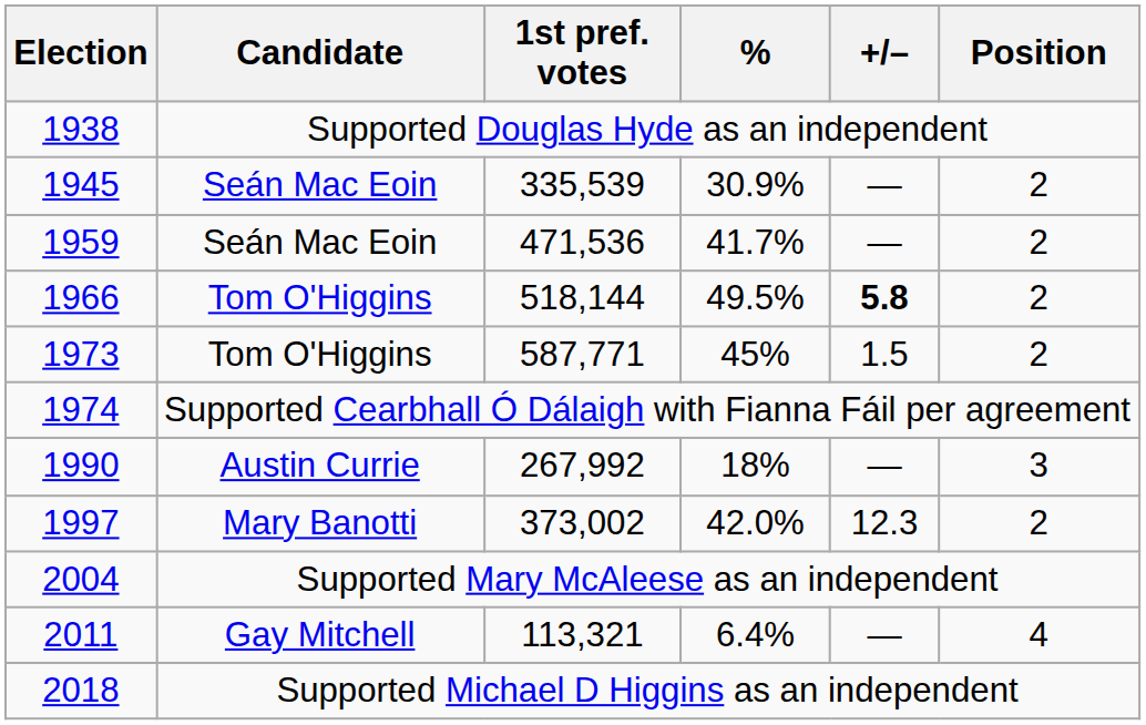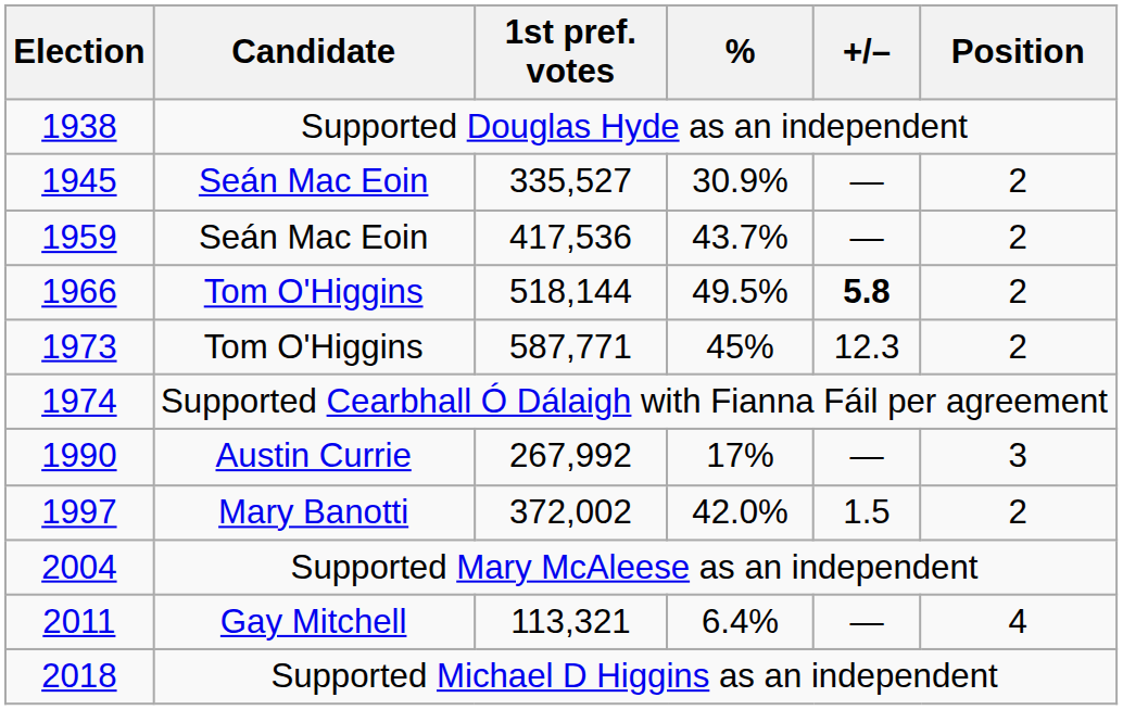 <table class="wikitable" style="font-size:97%;">
 <tr>
 <th>Election</th>
 <th>Candidate</th>
 <th>1st pref.<br>votes</th>
 <th>%</th>
 <th>+/–</th>
 <th>Position</th>
 </tr>
 <tr>
 <td align="center"><a href='#'>1938</a></td>
 <td align=center colspan="5">Supported <a href='#'>Douglas Hyde</a> as an independent</td>
 </tr>
 <tr>
 <td align=center><a href='#'>1945</a></td>
 <td align=center><a href='#'>Seán Mac Eoin</a></td>
-<td align=center>335,539</td>
+<td align=center>335,527</td>
 <td align=center>30.9%</td>
 <td align=center>—</td>
 <td align=center>2</td>
 </tr>
 <tr>
 <td align=center><a href='#'>1959</a></td>
 <td align=center>Seán Mac Eoin</td>
-<td align=center>471,536</td>
-<td align=center>41.7%</td>
+<td align=center>417,536</td>
+<td align=center>43.7%</td>
 <td align=center>—</td>
 <td align=center>2</td>
 </tr>
 <tr>
 <td align=center><a href='#'>1966</a></td>
 <td align=center><a href='#'>Tom O'Higgins</a></td>
 <td align=center>518,144</td>
 <td align=center>49.5%</td>
 <td align=center><strong> 5.8</strong></td>
 <td align=center>2</td>
 </tr>
 <tr>
 <td align=center><a href='#'>1973</a></td>
 <td align=center>Tom O'Higgins</td>
 <td align=center>587,771</td>
 <td align=center>45%</td>
-<td align=center> 1.5</td>
+<td align=center> 12.3</td>
 <td align=center>2</td>
 </tr>
 <tr>
 <td align=center><a href='#'>1974</a></td>
 <td align=center colspan="5">Supported <a href='#'>Cearbhall Ó Dálaigh</a> with Fianna Fáil per agreement</td>
 </tr>
 <tr>
 <td align=center><a href='#'>1990</a></td>
 <td align=center><a href='#'>Austin Currie</a></td>
 <td align=center>267,992</td>
-<td align=center>18%</td>
+<td align=center>17%</td>
 <td align=center>—</td>
 <td align=center>3</td>
 </tr>
 <tr>
 <td align=center><a href='#'>1997</a></td>
 <td align=center><a href='#'>Mary Banotti</a></td>
-<td align=center>373,002</td>
+<td align=center>372,002</td>
 <td align=center>42.0%</td>
-<td align=center> 12.3</td>
+<td align=center> 1.5</td>
 <td align=center>2</td>
 </tr>
 <tr>
 <td align=center><a href='#'>2004</a></td>
 <td align=center colspan="5">Supported <a href='#'>Mary McAleese</a> as an independent</td>
 </tr>
 <tr>
 <td align=center><a href='#'>2011</a></td>
 <td align=center><a href='#'>Gay Mitchell</a></td>
 <td align=center>113,321</td>
 <td align=center>6.4%</td>
 <td align=center>—</td>
 <td align=center>4</td>
 </tr>
 <tr>
 <td align=center><a href='#'>2018</a></td>
 <td align=center colspan="5">Supported <a href='#'>Michael D Higgins</a> as an independent</td>
 </tr>
 </table>
